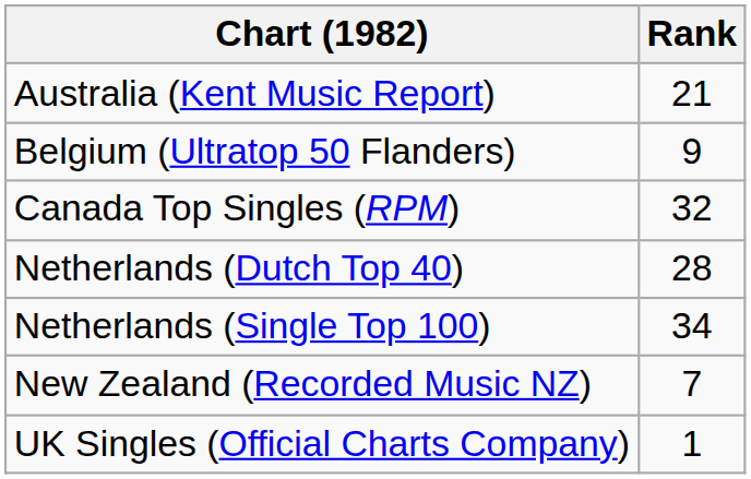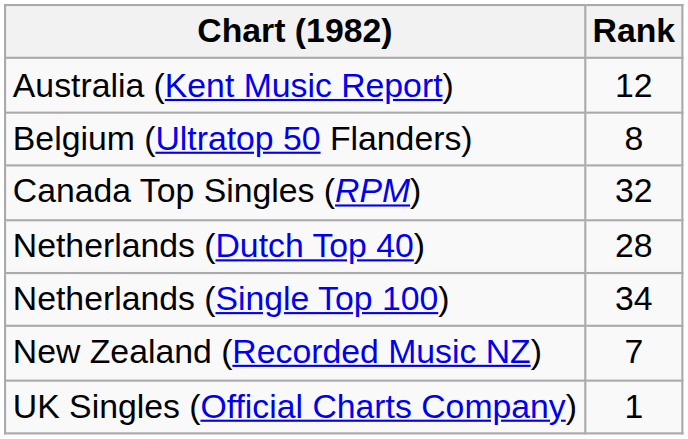 <table class="wikitable sortable">
 <tr>
 <th>Chart (1982)</th>
 <th>Rank</th>
 </tr>
 <tr>
 <td>Australia (<a href='#'>Kent Music Report</a>)</td>
-<td align="center">21</td>
+<td align="center">12</td>
 </tr>
 <tr>
 <td>Belgium (<a href='#'>Ultratop 50</a> Flanders)</td>
-<td align="center">9</td>
+<td align="center">8</td>
 </tr>
 <tr>
 <td>Canada Top Singles (<em><a href='#'>RPM</a></em>)</td>
 <td align="center">32</td>
 </tr>
 <tr>
 <td>Netherlands (<a href='#'>Dutch Top 40</a>)</td>
 <td align="center">28</td>
 </tr>
 <tr>
 <td>Netherlands (<a href='#'>Single Top 100</a>)</td>
 <td align="center">34</td>
 </tr>
 <tr>
 <td>New Zealand (<a href='#'>Recorded Music NZ</a>)</td>
 <td align="center">7</td>
 </tr>
 <tr>
 <td>UK Singles (<a href='#'>Official Charts Company</a>)</td>
 <td align="center">1</td>
 </tr>
 </table>
